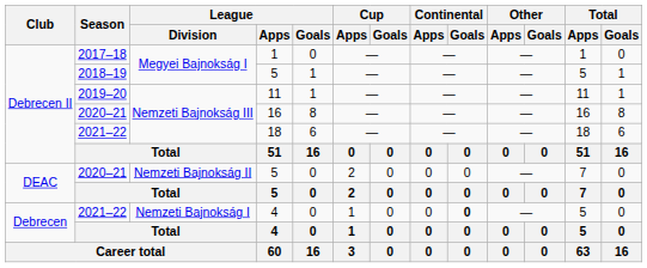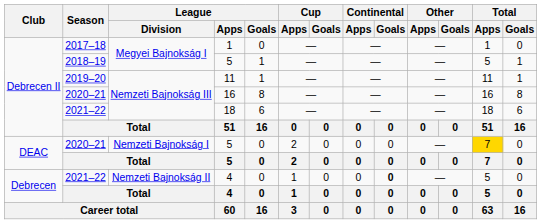 <table class="wikitable" style="text-align:center">
 <tr>
 <th rowspan="2">Club</th>
 <th rowspan="2">Season</th>
 <th colspan="3">League</th>
 <th colspan="2">Cup</th>
 <th colspan="2">Continental</th>
 <th colspan="2">Other</th>
 <th colspan="2">Total</th>
 </tr>
 <tr>
 <th>Division</th>
 <th>Apps</th>
 <th>Goals</th>
 <th>Apps</th>
 <th>Goals</th>
 <th>Apps</th>
 <th>Goals</th>
 <th>Apps</th>
 <th>Goals</th>
 <th>Apps</th>
 <th>Goals</th>
 </tr>
 <tr>
 <td rowspan="6"><a href='#'>Debrecen II</a></td>
 <td><a href='#'>2017–18</a></td>
 <td rowspan="2"><a href='#'>Megyei Bajnokság I</a></td>
 <td>1</td>
 <td>0</td>
 <td colspan="2">—</td>
 <td colspan="2">—</td>
 <td colspan="2">—</td>
 <td>1</td>
 <td>0</td>
 </tr>
 <tr>
 <td><a href='#'>2018–19</a></td>
 <td>5</td>
 <td>1</td>
 <td colspan="2">—</td>
 <td colspan="2">—</td>
 <td colspan="2">—</td>
 <td>5</td>
 <td>1</td>
 </tr>
 <tr>
 <td><a href='#'>2019–20</a></td>
 <td rowspan="3"><a href='#'>Nemzeti Bajnokság III</a></td>
 <td>11</td>
 <td>1</td>
 <td colspan="2">—</td>
 <td colspan="2">—</td>
 <td colspan="2">—</td>
 <td>11</td>
 <td>1</td>
 </tr>
 <tr>
 <td><a href='#'>2020–21</a></td>
 <td>16</td>
 <td>8</td>
 <td colspan="2">—</td>
 <td colspan="2">—</td>
 <td colspan="2">—</td>
 <td>16</td>
 <td>8</td>
 </tr>
 <tr>
 <td><a href='#'>2021–22</a></td>
 <td>18</td>
 <td>6</td>
 <td colspan="2">—</td>
 <td colspan="2">—</td>
 <td colspan="2">—</td>
 <td>18</td>
 <td>6</td>
 </tr>
 <tr>
 <th colspan="2">Total</th>
 <th>51</th>
 <th>16</th>
 <th>0</th>
 <th>0</th>
 <th>0</th>
 <th>0</th>
 <th>0</th>
 <th>0</th>
 <th>51</th>
 <th>16</th>
 </tr>
 <tr>
 <td rowspan="2"><a href='#'>DEAC</a></td>
 <td><a href='#'>2020–21</a></td>
-<td><a href='#'>Nemzeti Bajnokság II</a></td>
+<td><a href='#'>Nemzeti Bajnokság I</a></td>
 <td>5</td>
 <td>0</td>
 <td>2</td>
 <td>0</td>
 <td>0</td>
 <td>0</td>
 <td colspan="2">—</td>
-<td>7</td>
+<td style="background: gold;">7</td>
 <td>0</td>
 </tr>
 <tr>
 <th colspan="2">Total</th>
 <th>5</th>
 <th>0</th>
 <th>2</th>
 <th>0</th>
 <th>0</th>
 <th>0</th>
 <th>0</th>
 <th>0</th>
 <th>7</th>
 <th>0</th>
 </tr>
 <tr>
 <td rowspan="2"><a href='#'>Debrecen</a></td>
 <td><a href='#'>2021–22</a></td>
-<td><a href='#'>Nemzeti Bajnokság I</a></td>
+<td><a href='#'>Nemzeti Bajnokság II</a></td>
 <td>4</td>
 <td>0</td>
 <td>1</td>
 <td>0</td>
 <td>0</td>
 <td><strong>0</strong></td>
 <td colspan="2">—</td>
 <td>5</td>
 <td>0</td>
 </tr>
 <tr>
 <th colspan="2">Total</th>
 <th>4</th>
 <th>0</th>
 <th>1</th>
 <th>0</th>
 <th>0</th>
 <th>0</th>
 <th>0</th>
 <th>0</th>
 <th>5</th>
 <th>0</th>
 </tr>
 <tr>
 <th colspan="3">Career total</th>
 <th>60</th>
 <th>16</th>
 <th>3</th>
 <th>0</th>
 <th>0</th>
 <th>0</th>
 <th>0</th>
 <th>0</th>
 <th>63</th>
 <th>16</th>
 </tr>
 </table>
